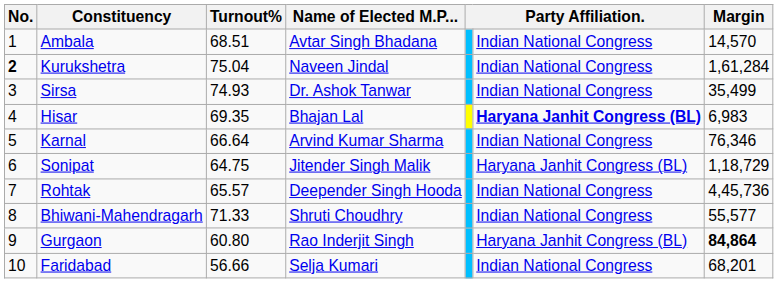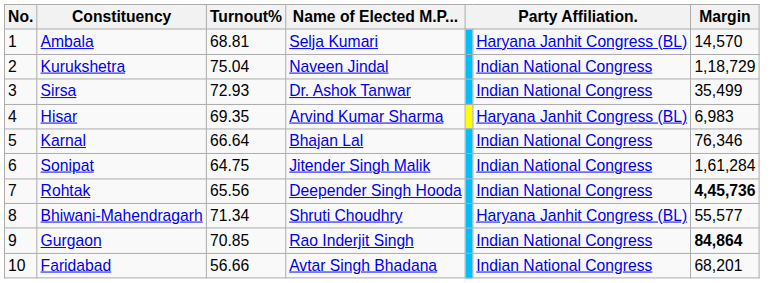 <table class="wikitable sortable">
 <tr>
 <th>No.</th>
 <th>Constituency</th>
 <th>Turnout%</th>
 <th>Name of Elected M.P...</th>
 <th colspan ="2">Party Affiliation.</th>
 <th>Margin</th>
 </tr>
 <tr>
 <td>1</td>
 <td><a href='#'>Ambala</a></td>
-<td>68.51</td>
-<td><a href='#'>Avtar Singh Bhadana</a></td>
+<td>68.81</td>
+<td><a href='#'>Selja Kumari</a></td>
 <td bgcolor=#00BFFF></td>
-<td><a href='#'>Indian National Congress</a></td>
+<td><a href='#'>Haryana Janhit Congress (BL)</a></td>
 <td>14,570</td>
 </tr>
 <tr>
-<td><strong>2</strong></td>
+<td>2</td>
 <td><a href='#'>Kurukshetra</a></td>
 <td>75.04</td>
 <td><a href='#'>Naveen Jindal</a></td>
 <td bgcolor=#00BFFF></td>
 <td><a href='#'>Indian National Congress</a></td>
-<td>1,61,284</td>
+<td>1,18,729</td>
 </tr>
 <tr>
 <td>3</td>
 <td><a href='#'>Sirsa</a></td>
-<td>74.93</td>
+<td>72.93</td>
 <td><a href='#'>Dr. Ashok Tanwar</a></td>
 <td bgcolor=#00BFFF></td>
 <td><a href='#'>Indian National Congress</a></td>
 <td>35,499</td>
 </tr>
 <tr>
 <td>4</td>
 <td><a href='#'>Hisar</a></td>
 <td>69.35</td>
-<td><a href='#'>Bhajan Lal</a></td>
+<td><a href='#'>Arvind Kumar Sharma</a></td>
 <td bgcolor=#ffff00></td>
-<td><strong><a href='#'>Haryana Janhit Congress (BL)</a></strong></td>
+<td><a href='#'>Haryana Janhit Congress (BL)</a></td>
 <td>6,983</td>
 </tr>
 <tr>
 <td>5</td>
 <td><a href='#'>Karnal</a></td>
 <td>66.64</td>
-<td><a href='#'>Arvind Kumar Sharma</a></td>
+<td><a href='#'>Bhajan Lal</a></td>
 <td bgcolor=#00BFFF></td>
 <td><a href='#'>Indian National Congress</a></td>
 <td>76,346</td>
 </tr>
 <tr>
 <td>6</td>
 <td><a href='#'>Sonipat</a></td>
 <td>64.75</td>
 <td><a href='#'>Jitender Singh Malik</a></td>
 <td bgcolor=#00BFFF></td>
-<td><a href='#'>Haryana Janhit Congress (BL)</a></td>
-<td>1,18,729</td>
+<td><a href='#'>Indian National Congress</a></td>
+<td>1,61,284</td>
 </tr>
 <tr>
 <td>7</td>
 <td><a href='#'>Rohtak</a></td>
-<td>65.57</td>
+<td>65.56</td>
 <td><a href='#'>Deepender Singh Hooda</a></td>
 <td bgcolor=#00BFFF></td>
 <td><a href='#'>Indian National Congress</a></td>
-<td>4,45,736</td>
+<td><strong>4,45,736</strong></td>
 </tr>
 <tr>
 <td>8</td>
 <td><a href='#'>Bhiwani-Mahendragarh</a></td>
-<td>71.33</td>
+<td>71.34</td>
 <td><a href='#'>Shruti Choudhry</a></td>
 <td bgcolor=#00BFFF></td>
-<td><a href='#'>Indian National Congress</a></td>
+<td><a href='#'>Haryana Janhit Congress (BL)</a></td>
 <td>55,577</td>
 </tr>
 <tr>
 <td>9</td>
 <td><a href='#'>Gurgaon</a></td>
-<td>60.80</td>
+<td>70.85</td>
 <td><a href='#'>Rao Inderjit Singh</a></td>
 <td bgcolor=#00BFFF></td>
-<td><a href='#'>Haryana Janhit Congress (BL)</a></td>
+<td><a href='#'>Indian National Congress</a></td>
 <td><strong>84,864</strong></td>
 </tr>
 <tr>
 <td>10</td>
 <td><a href='#'>Faridabad</a></td>
 <td>56.66</td>
-<td><a href='#'>Selja Kumari</a></td>
+<td><a href='#'>Avtar Singh Bhadana</a></td>
 <td bgcolor=#00BFFF></td>
 <td><a href='#'>Indian National Congress</a></td>
 <td>68,201</td>
 </tr>
 </table>
